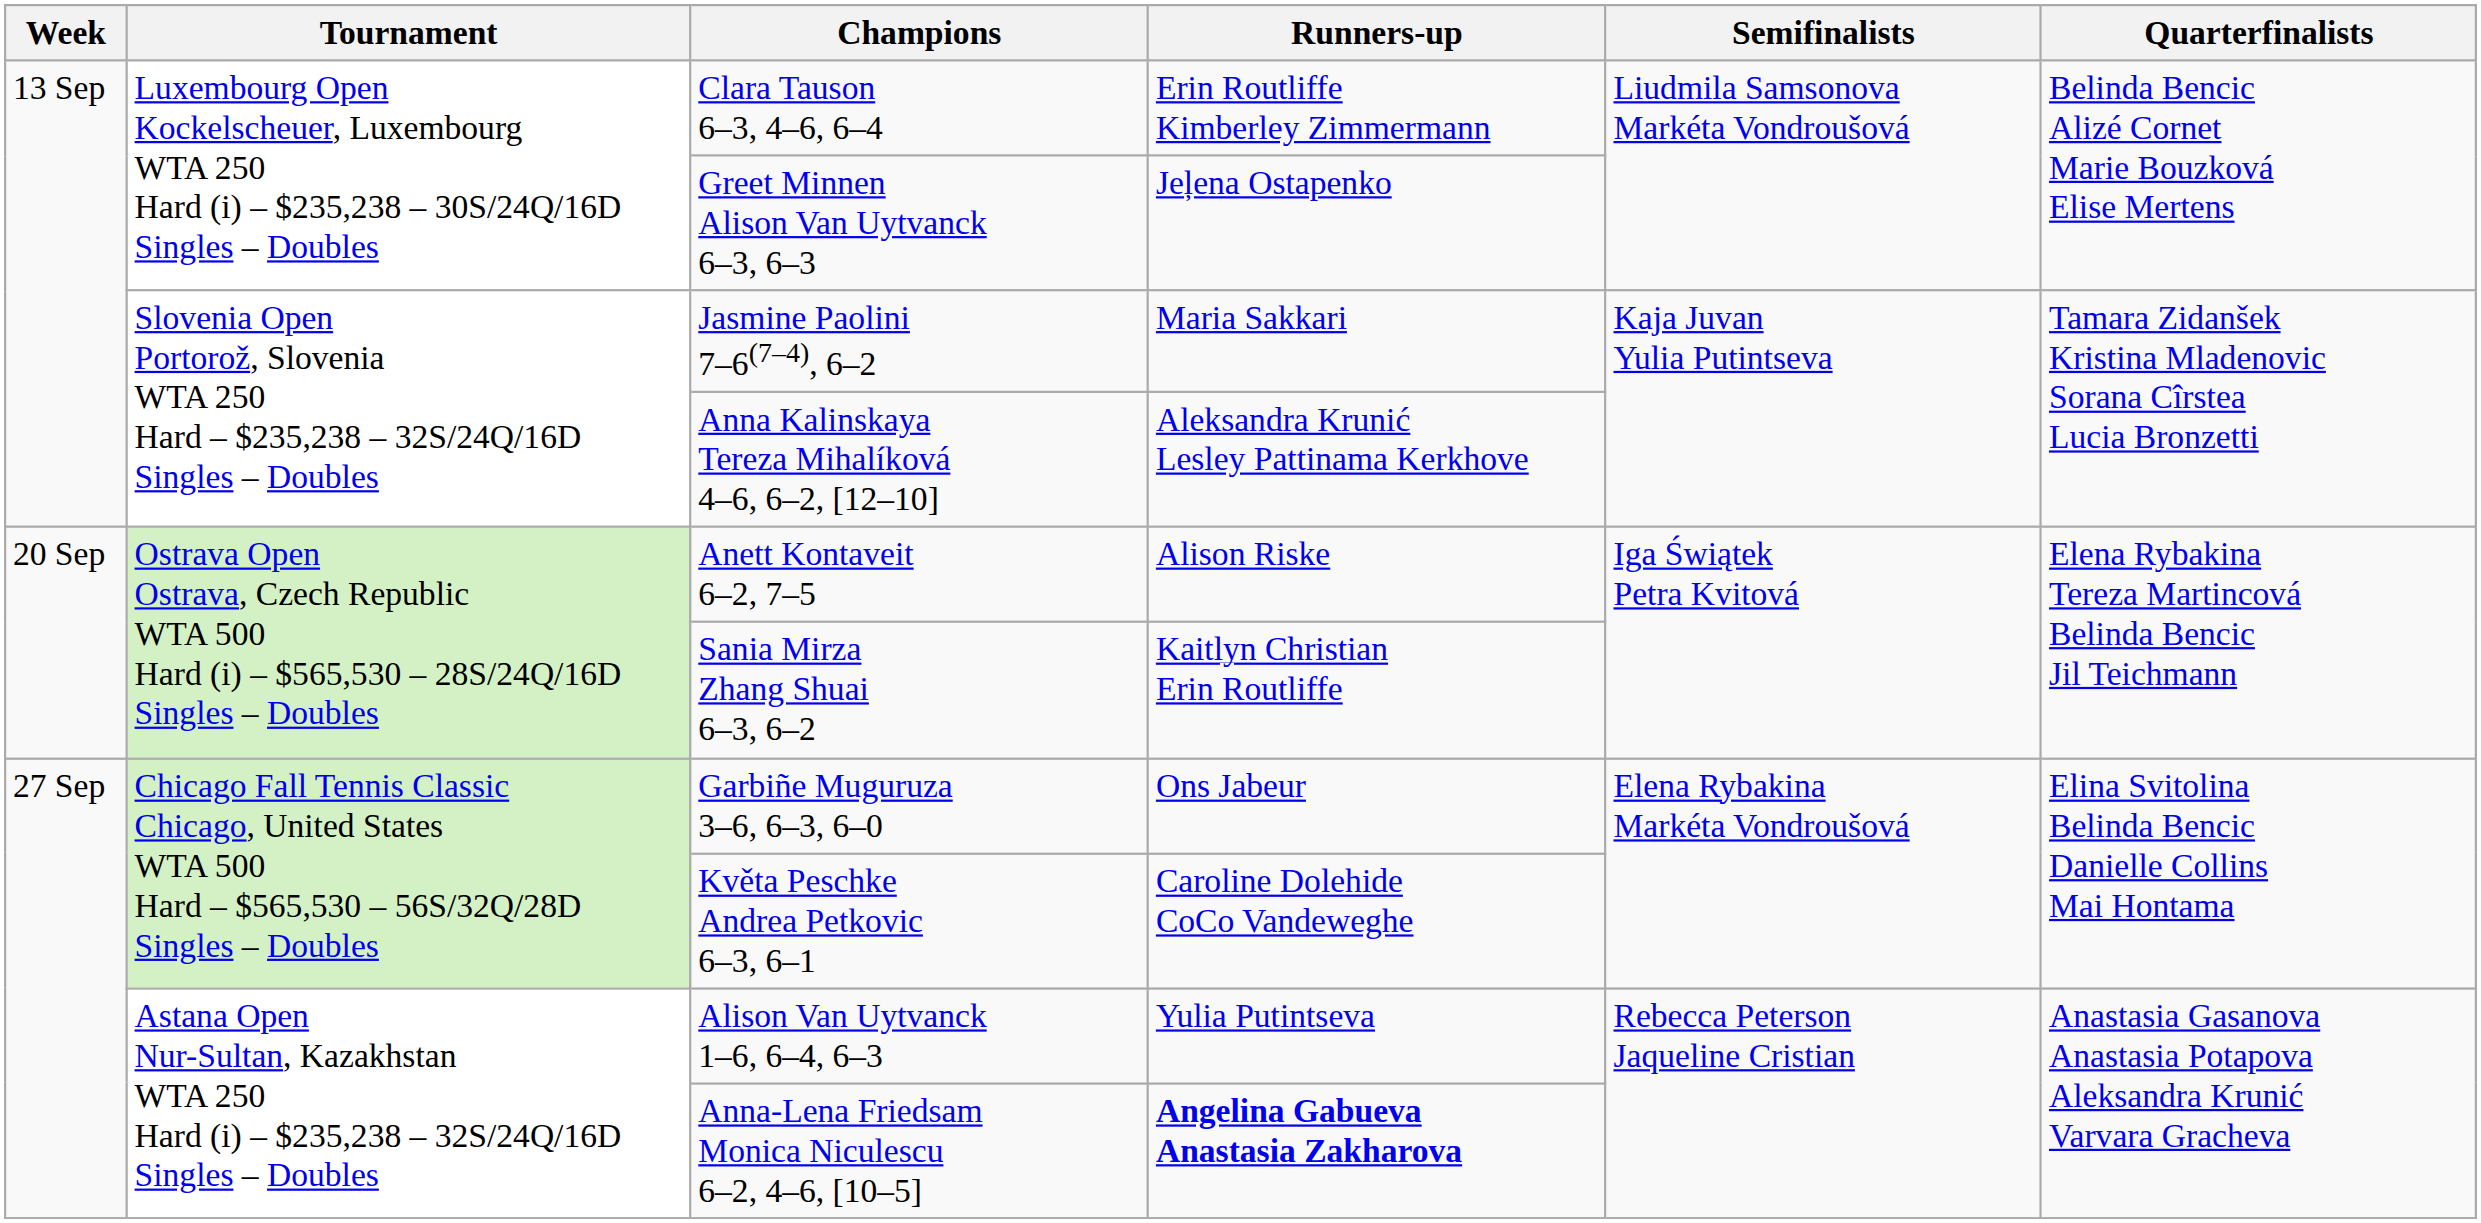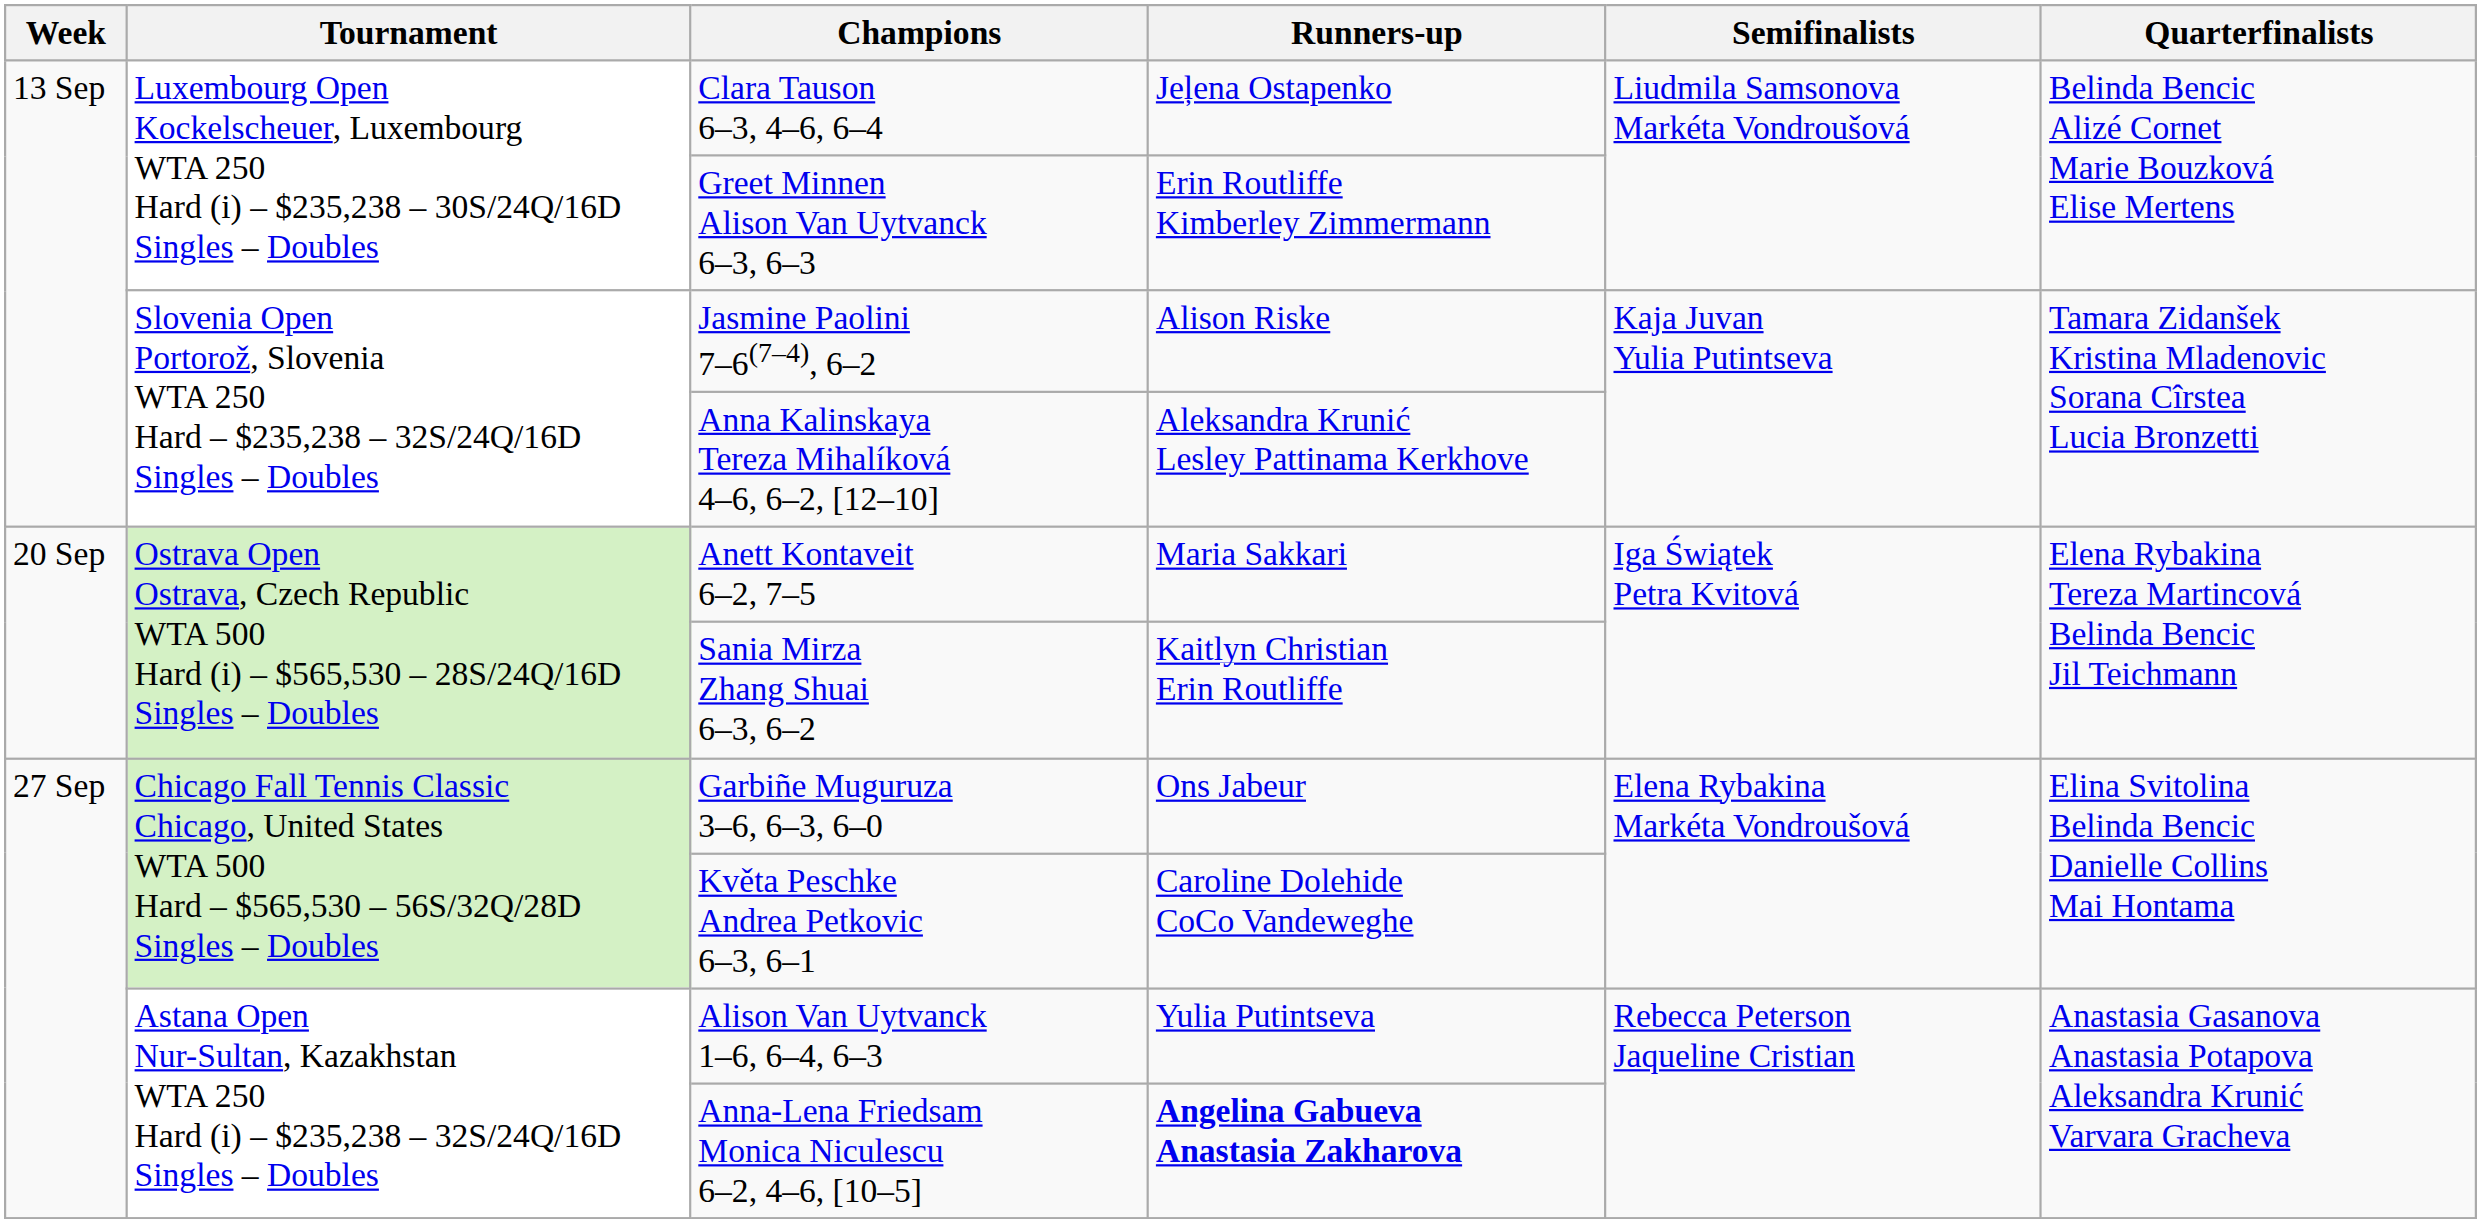 <table class=wikitable style=font-size:95%>
 <tr>
 <th style="width:48px;">Week</th>
 <th style="width:248px;">Tournament</th>
 <th style="width:200px;">Champions</th>
 <th style="width:200px;">Runners-up</th>
 <th style="width:190px;">Semifinalists</th>
 <th style="width:190px;">Quarterfinalists</th>
 </tr>
 <tr style="vertical-align:top">
 <td rowspan=4>13 Sep</td>
 <td style="background:#fff;" rowspan=2><a href='#'>Luxembourg Open</a><br> <a href='#'>Kockelscheuer</a>, Luxembourg<br>WTA 250<br>Hard (i) – $235,238 – 30S/24Q/16D <br> <a href='#'>Singles</a> – <a href='#'>Doubles</a></td>
 <td> <a href='#'>Clara Tauson</a> <br> 6–3, 4–6, 6–4</td>
-<td> <a href='#'>Erin Routliffe</a> <br>  <a href='#'>Kimberley Zimmermann</a></td>
+<td> <a href='#'>Jeļena Ostapenko</a></td>
 <td rowspan=2> <a href='#'>Liudmila Samsonova</a> <br>  <a href='#'>Markéta Vondroušová</a></td>
 <td rowspan=2> <a href='#'>Belinda Bencic</a> <br>  <a href='#'>Alizé Cornet</a> <br>  <a href='#'>Marie Bouzková</a> <br>  <a href='#'>Elise Mertens</a></td>
 </tr>
 <tr style="vertical-align:top">
 <td> <a href='#'>Greet Minnen</a> <br>  <a href='#'>Alison Van Uytvanck</a> <br> 6–3, 6–3</td>
-<td> <a href='#'>Jeļena Ostapenko</a></td>
+<td> <a href='#'>Erin Routliffe</a> <br>  <a href='#'>Kimberley Zimmermann</a></td>
 </tr>
 <tr style="vertical-align:top">
 <td style="background:#fff;" rowspan=2><a href='#'>Slovenia Open</a><br> <a href='#'>Portorož</a>, Slovenia <br>WTA 250<br>Hard – $235,238 – 32S/24Q/16D <br> <a href='#'>Singles</a> – <a href='#'>Doubles</a></td>
 <td> <a href='#'>Jasmine Paolini</a> <br> 7–6<sup>(7–4)</sup>, 6–2</td>
-<td> <a href='#'>Maria Sakkari</a></td>
+<td> <a href='#'>Alison Riske</a></td>
 <td rowspan=2> <a href='#'>Kaja Juvan</a> <br>  <a href='#'>Yulia Putintseva</a></td>
 <td rowspan=2> <a href='#'>Tamara Zidanšek</a> <br>  <a href='#'>Kristina Mladenovic</a> <br>  <a href='#'>Sorana Cîrstea</a> <br>  <a href='#'>Lucia Bronzetti</a></td>
 </tr>
 <tr style="vertical-align:top">
 <td> <a href='#'>Anna Kalinskaya</a> <br>  <a href='#'>Tereza Mihalíková</a> <br> 4–6, 6–2, [12–10]</td>
 <td> <a href='#'>Aleksandra Krunić</a> <br>  <a href='#'>Lesley Pattinama Kerkhove</a></td>
 </tr>
 <tr style="vertical-align:top">
 <td rowspan=2>20 Sep</td>
 <td style="background:#D4F1C5;" rowspan=2><a href='#'>Ostrava Open</a><br> <a href='#'>Ostrava</a>, Czech Republic<br>WTA 500<br>Hard (i) – $565,530 – 28S/24Q/16D <br> <a href='#'>Singles</a> – <a href='#'>Doubles</a></td>
 <td> <a href='#'>Anett Kontaveit</a> <br> 6–2, 7–5</td>
-<td> <a href='#'>Alison Riske</a></td>
+<td> <a href='#'>Maria Sakkari</a></td>
 <td rowspan=2> <a href='#'>Iga Świątek</a> <br>  <a href='#'>Petra Kvitová</a></td>
 <td rowspan=2> <a href='#'>Elena Rybakina</a> <br>  <a href='#'>Tereza Martincová</a> <br>  <a href='#'>Belinda Bencic</a> <br>  <a href='#'>Jil Teichmann</a></td>
 </tr>
 <tr style="vertical-align:top">
 <td> <a href='#'>Sania Mirza</a> <br>  <a href='#'>Zhang Shuai</a> <br> 6–3, 6–2</td>
 <td> <a href='#'>Kaitlyn Christian</a> <br>  <a href='#'>Erin Routliffe</a></td>
 </tr>
 <tr style="vertical-align:top">
 <td rowspan=4>27 Sep</td>
 <td style="background:#D4F1C5;" rowspan=2><a href='#'>Chicago Fall Tennis Classic</a><br> <a href='#'>Chicago</a>, United States<br>WTA 500<br>Hard  – $565,530 – 56S/32Q/28D <br> <a href='#'>Singles</a> – <a href='#'>Doubles</a></td>
 <td> <a href='#'>Garbiñe Muguruza</a> <br> 3–6, 6–3, 6–0</td>
 <td> <a href='#'>Ons Jabeur</a></td>
 <td rowspan=2> <a href='#'>Elena Rybakina</a> <br>  <a href='#'>Markéta Vondroušová</a></td>
 <td rowspan=2> <a href='#'>Elina Svitolina</a> <br>  <a href='#'>Belinda Bencic</a> <br>  <a href='#'>Danielle Collins</a> <br>  <a href='#'>Mai Hontama</a></td>
 </tr>
 <tr style="vertical-align:top">
 <td> <a href='#'>Květa Peschke</a> <br>  <a href='#'>Andrea Petkovic</a> <br> 6–3, 6–1</td>
 <td> <a href='#'>Caroline Dolehide</a> <br>  <a href='#'>CoCo Vandeweghe</a></td>
 </tr>
 <tr style="vertical-align:top">
 <td style="background:#fff;" rowspan=2><a href='#'>Astana Open</a><br> <a href='#'>Nur-Sultan</a>, Kazakhstan <br>WTA 250<br>Hard (i) – $235,238 – 32S/24Q/16D <br> <a href='#'>Singles</a> – <a href='#'>Doubles</a></td>
 <td> <a href='#'>Alison Van Uytvanck</a> <br> 1–6, 6–4, 6–3</td>
 <td> <a href='#'>Yulia Putintseva</a></td>
 <td rowspan=2> <a href='#'>Rebecca Peterson</a> <br>  <a href='#'>Jaqueline Cristian</a></td>
 <td rowspan=2> <a href='#'>Anastasia Gasanova</a> <br>  <a href='#'>Anastasia Potapova</a> <br>  <a href='#'>Aleksandra Krunić</a> <br>  <a href='#'>Varvara Gracheva</a></td>
 </tr>
 <tr style="vertical-align:top">
 <td> <a href='#'>Anna-Lena Friedsam</a> <br>  <a href='#'>Monica Niculescu</a> <br> 6–2, 4–6, [10–5]</td>
 <td><strong> <a href='#'>Angelina Gabueva</a> <br>  <a href='#'>Anastasia Zakharova</a></strong></td>
 </tr>
 <tr style="vertical-align:top">
 </tr>
 </table>
